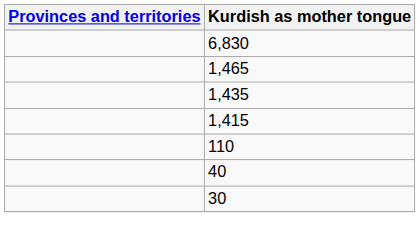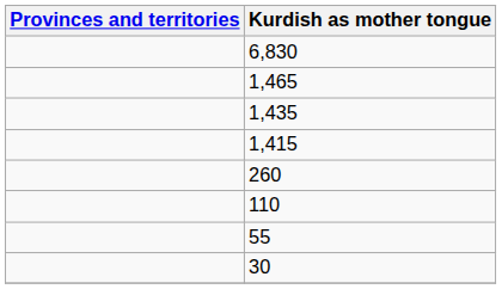 <table class="wikitable sortable">
 <tr>
 <th><a href='#'>Provinces and territories</a></th>
 <th>Kurdish as mother tongue</th>
 </tr>
 <tr>
 <td></td>
 <td>6,830</td>
 </tr>
 <tr>
 <td></td>
 <td>1,465</td>
 </tr>
 <tr>
 <td></td>
 <td>1,435</td>
 </tr>
 <tr>
 <td></td>
 <td>1,415</td>
 </tr>
 <tr>
 <td></td>
+<td>260</td>
+</tr>
+<tr>
+<td></td>
 <td>110</td>
 </tr>
 <tr>
 <td></td>
-<td>40</td>
+<td>55</td>
 </tr>
 <tr>
 <td></td>
 <td>30</td>
 </tr>
 <tr>
 </tr>
 </table>
